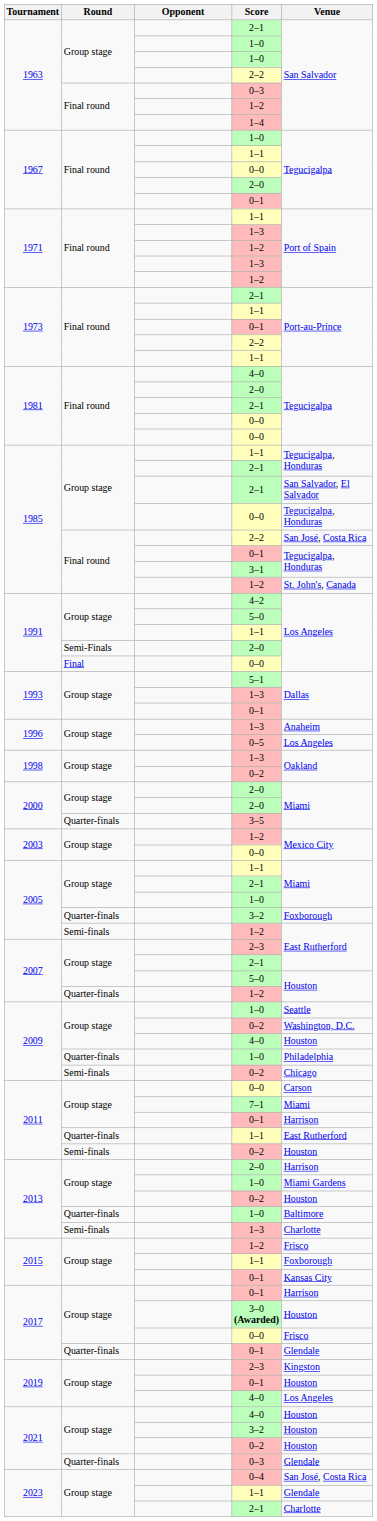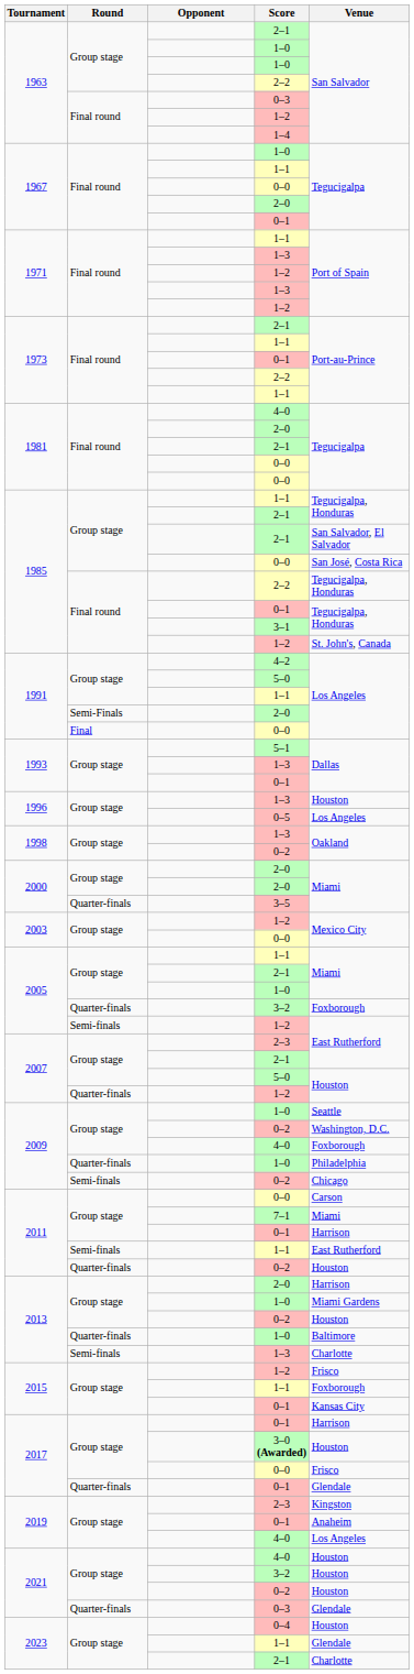 <table class="wikitable mw-collapsible mw-collapsed" style="text-align:left;">
 <tr>
 <th>Tournament</th>
 <th width=110>Round</th>
 <th width=150>Opponent</th>
 <th width=60>Score</th>
 <th width=140>Venue</th>
 </tr>
 <tr>
 <td rowspan="7" align=center> <a href='#'>1963</a></td>
 <td rowspan="4">Group stage</td>
 <td></td>
 <td align=center bgcolor="#bbffbb">2–1</td>
 <td rowspan=7><a href='#'>San Salvador</a></td>
 </tr>
 <tr>
 <td></td>
 <td align=center bgcolor="#bbffbb">1–0</td>
 </tr>
 <tr>
 <td></td>
 <td align=center bgcolor="#bbffbb">1–0</td>
 </tr>
 <tr>
 <td></td>
 <td align=center bgcolor="#ffffbb">2–2</td>
 </tr>
 <tr>
 <td rowspan=3>Final round</td>
 <td></td>
 <td align=center bgcolor="#ffbbbb">0–3</td>
 </tr>
 <tr>
 <td></td>
 <td align=center bgcolor="#ffbbbb">1–2</td>
 </tr>
 <tr>
 <td></td>
 <td align=center bgcolor="#ffbbbb">1–4</td>
 </tr>
 <tr>
 <td rowspan="5" align=center> <a href='#'>1967</a></td>
 <td rowspan="5">Final round</td>
 <td></td>
 <td align=center bgcolor="#bbffbb">1–0</td>
 <td rowspan=5><a href='#'>Tegucigalpa</a></td>
 </tr>
 <tr>
 <td></td>
 <td align=center bgcolor="#ffffbb">1–1</td>
 </tr>
 <tr>
 <td></td>
 <td align=center bgcolor="#ffffbb">0–0</td>
 </tr>
 <tr>
 <td></td>
 <td align=center bgcolor="#bbffbb">2–0</td>
 </tr>
 <tr>
 <td></td>
 <td align=center bgcolor="#ffbbbb">0–1</td>
 </tr>
 <tr>
 <td rowspan="5" align=center> <a href='#'>1971</a></td>
 <td rowspan="5">Final round</td>
 <td></td>
 <td align=center bgcolor="#ffffbb">1–1</td>
 <td rowspan=5><a href='#'>Port of Spain</a></td>
 </tr>
 <tr>
 <td></td>
 <td align=center bgcolor="#ffbbbb">1–3</td>
 </tr>
 <tr>
 <td></td>
 <td align=center bgcolor="#ffbbbb">1–2</td>
 </tr>
 <tr>
 <td></td>
 <td align=center bgcolor="#ffbbbb">1–3</td>
 </tr>
 <tr>
 <td></td>
 <td align=center bgcolor="#ffbbbb">1–2</td>
 </tr>
 <tr>
 <td rowspan="5" align=center> <a href='#'>1973</a></td>
 <td rowspan="5">Final round</td>
 <td></td>
 <td align=center bgcolor="#bbffbb">2–1</td>
 <td rowspan=5><a href='#'>Port-au-Prince</a></td>
 </tr>
 <tr>
 <td></td>
 <td align=center bgcolor="#ffffbb">1–1</td>
 </tr>
 <tr>
 <td></td>
 <td align=center bgcolor="#ffbbbb">0–1</td>
 </tr>
 <tr>
 <td></td>
 <td align=center bgcolor="#ffffbb">2–2</td>
 </tr>
 <tr>
 <td></td>
 <td align=center bgcolor="#ffffbb">1–1</td>
 </tr>
 <tr>
 <td rowspan="5" align=center> <a href='#'>1981</a></td>
 <td rowspan="5">Final round</td>
 <td></td>
 <td align=center bgcolor="#bbffbb">4–0</td>
 <td rowspan=5><a href='#'>Tegucigalpa</a></td>
 </tr>
 <tr>
 <td></td>
 <td align=center bgcolor="#bbffbb">2–0</td>
 </tr>
 <tr>
 <td></td>
 <td align=center bgcolor="#bbffbb">2–1</td>
 </tr>
 <tr>
 <td></td>
 <td align=center bgcolor="#ffffbb">0–0</td>
 </tr>
 <tr>
 <td></td>
 <td align=center bgcolor="#ffffbb">0–0</td>
 </tr>
 <tr>
 <td rowspan="8" align=center><a href='#'>1985</a></td>
 <td rowspan="4">Group stage</td>
 <td></td>
 <td align=center bgcolor="#ffffbb">1–1</td>
 <td rowspan=2><a href='#'>Tegucigalpa</a>, <a href='#'>Honduras</a></td>
 </tr>
 <tr>
 <td></td>
 <td align=center bgcolor="#bbffbb">2–1</td>
 </tr>
 <tr>
 <td></td>
 <td align=center bgcolor="#bbffbb">2–1</td>
 <td><a href='#'>San Salvador</a>, <a href='#'>El Salvador</a></td>
 </tr>
 <tr>
 <td></td>
 <td align=center bgcolor="#ffffbb">0–0</td>
-<td><a href='#'>Tegucigalpa</a>, <a href='#'>Honduras</a></td>
+<td><a href='#'>San José</a>, <a href='#'>Costa Rica</a></td>
 </tr>
 <tr>
 <td rowspan="4">Final round</td>
 <td></td>
 <td align=center bgcolor="#ffffbb">2–2</td>
-<td><a href='#'>San José</a>, <a href='#'>Costa Rica</a></td>
+<td><a href='#'>Tegucigalpa</a>, <a href='#'>Honduras</a></td>
 </tr>
 <tr>
 <td></td>
 <td align=center bgcolor="#ffbbbb">0–1</td>
 <td rowspan=2><a href='#'>Tegucigalpa</a>, <a href='#'>Honduras</a></td>
 </tr>
 <tr>
 <td></td>
 <td align=center bgcolor="#bbffbb">3–1</td>
 </tr>
 <tr>
 <td></td>
 <td align=center bgcolor="#ffbbbb">1–2</td>
 <td><a href='#'>St. John's</a>, <a href='#'>Canada</a></td>
 </tr>
 <tr>
 <td rowspan="5" align=center> <a href='#'>1991</a></td>
 <td rowspan="3">Group stage</td>
 <td></td>
 <td align=center bgcolor="#bbffbb">4–2</td>
 <td rowspan=5><a href='#'>Los Angeles</a></td>
 </tr>
 <tr>
 <td></td>
 <td align=center bgcolor="#bbffbb">5–0</td>
 </tr>
 <tr>
 <td></td>
 <td align=center bgcolor="#ffffbb">1–1</td>
 </tr>
 <tr>
 <td>Semi-Finals</td>
 <td></td>
 <td align=center bgcolor="#bbffbb">2–0</td>
 </tr>
 <tr>
 <td><a href='#'>Final</a></td>
 <td></td>
 <td align=center bgcolor="#ffffbb">0–0 </td>
 </tr>
 <tr>
 <td rowspan="3" align=center>  <a href='#'>1993</a></td>
 <td rowspan="3">Group stage</td>
 <td></td>
 <td align=center bgcolor="#bbffbb">5–1</td>
 <td rowspan=3><a href='#'>Dallas</a></td>
 </tr>
 <tr>
 <td></td>
 <td align=center bgcolor="#ffbbbb">1–3</td>
 </tr>
 <tr>
 <td></td>
 <td align=center bgcolor="#ffbbbb">0–1</td>
 </tr>
 <tr>
 <td rowspan="2" align=center> <a href='#'>1996</a></td>
 <td rowspan="2">Group stage</td>
 <td></td>
 <td align=center bgcolor="#ffbbbb">1–3</td>
-<td><a href='#'>Anaheim</a></td>
+<td><a href='#'>Houston</a></td>
 </tr>
 <tr>
 <td></td>
 <td align=center bgcolor="#ffbbbb">0–5</td>
 <td><a href='#'>Los Angeles</a></td>
 </tr>
 <tr>
 <td rowspan="2" align=center> <a href='#'>1998</a></td>
 <td rowspan="2">Group stage</td>
 <td></td>
 <td align=center bgcolor="#ffbbbb">1–3</td>
 <td rowspan=2><a href='#'>Oakland</a></td>
 </tr>
 <tr>
 <td></td>
 <td align=center bgcolor="#ffbbbb">0–2</td>
 </tr>
 <tr>
 <td rowspan="3" align=center> <a href='#'>2000</a></td>
 <td rowspan="2">Group stage</td>
 <td></td>
 <td align=center bgcolor="#bbffbb">2–0</td>
 <td rowspan=3><a href='#'>Miami</a></td>
 </tr>
 <tr>
 <td></td>
 <td align=center bgcolor="#bbffbb">2–0</td>
 </tr>
 <tr>
 <td>Quarter-finals</td>
 <td></td>
 <td align=center bgcolor="#ffbbbb">3–5</td>
 </tr>
 <tr>
 <td rowspan="2" align=center>  <a href='#'>2003</a></td>
 <td rowspan="2">Group stage</td>
 <td></td>
 <td align=center bgcolor="#ffbbbb">1–2</td>
 <td rowspan=2><a href='#'>Mexico City</a></td>
 </tr>
 <tr>
 <td></td>
 <td align=center bgcolor="#ffffbb">0–0</td>
 </tr>
 <tr>
 <td rowspan="5" align=center> <a href='#'>2005</a></td>
 <td rowspan="3">Group stage</td>
 <td></td>
 <td align=center bgcolor="#ffffbb">1–1</td>
 <td rowspan=3><a href='#'>Miami</a></td>
 </tr>
 <tr>
 <td></td>
 <td align=center bgcolor="#bbffbb">2–1</td>
 </tr>
 <tr>
 <td></td>
 <td align=center bgcolor="#bbffbb">1–0</td>
 </tr>
 <tr>
 <td>Quarter-finals</td>
 <td></td>
 <td align=center bgcolor="#bbffbb">3–2</td>
 <td><a href='#'>Foxborough</a></td>
 </tr>
 <tr>
 <td>Semi-finals</td>
 <td></td>
 <td align=center bgcolor="#ffbbbb">1–2</td>
 <td rowspan=3><a href='#'>East Rutherford</a></td>
 </tr>
 <tr>
 <td rowspan="4" align=center> <a href='#'>2007</a></td>
 <td rowspan="3">Group stage</td>
 <td></td>
 <td align=center bgcolor="#ffbbbb">2–3</td>
 </tr>
 <tr>
 <td></td>
 <td align=center bgcolor="#bbffbb">2–1</td>
 </tr>
 <tr>
 <td></td>
 <td align=center bgcolor="#bbffbb">5–0</td>
 <td rowspan=2><a href='#'>Houston</a></td>
 </tr>
 <tr>
 <td>Quarter-finals</td>
 <td></td>
 <td align=center bgcolor="#ffbbbb">1–2</td>
 </tr>
 <tr>
 <td rowspan="5" align=center> <a href='#'>2009</a></td>
 <td rowspan="3">Group stage</td>
 <td></td>
 <td align=center bgcolor="#bbffbb">1–0</td>
 <td><a href='#'>Seattle</a></td>
 </tr>
 <tr>
 <td></td>
 <td align=center bgcolor="#ffbbbb">0–2</td>
 <td><a href='#'>Washington, D.C.</a></td>
 </tr>
 <tr>
 <td></td>
 <td align=center bgcolor="#bbffbb">4–0</td>
-<td><a href='#'>Houston</a></td>
+<td><a href='#'>Foxborough</a></td>
 </tr>
 <tr>
 <td>Quarter-finals</td>
 <td></td>
 <td align=center bgcolor="#bbffbb">1–0</td>
 <td><a href='#'>Philadelphia</a></td>
 </tr>
 <tr>
 <td>Semi-finals</td>
 <td></td>
 <td align=center bgcolor="#ffbbbb">0–2</td>
 <td><a href='#'>Chicago</a></td>
 </tr>
 <tr>
 <td rowspan="5" align=center> <a href='#'>2011</a></td>
 <td rowspan="3">Group stage</td>
 <td></td>
 <td align=center bgcolor="#ffffbb">0–0</td>
 <td><a href='#'>Carson</a></td>
 </tr>
 <tr>
 <td></td>
 <td align=center bgcolor="#bbffbb">7–1</td>
 <td><a href='#'>Miami</a></td>
 </tr>
 <tr>
 <td></td>
 <td align=center bgcolor="#ffbbbb">0–1</td>
 <td><a href='#'>Harrison</a></td>
 </tr>
 <tr>
-<td>Quarter-finals</td>
+<td>Semi-finals</td>
 <td></td>
 <td align=center bgcolor="#ffffbb">1–1 </td>
 <td><a href='#'>East Rutherford</a></td>
 </tr>
 <tr>
-<td>Semi-finals</td>
+<td>Quarter-finals</td>
 <td></td>
 <td align=center bgcolor="#ffbbbb">0–2 </td>
 <td><a href='#'>Houston</a></td>
 </tr>
 <tr>
 <td rowspan="5" align=center> <a href='#'>2013</a></td>
 <td rowspan="3">Group stage</td>
 <td></td>
 <td align=center bgcolor="#bbffbb">2–0</td>
 <td><a href='#'>Harrison</a></td>
 </tr>
 <tr>
 <td></td>
 <td align=center bgcolor="#bbffbb">1–0</td>
 <td><a href='#'>Miami Gardens</a></td>
 </tr>
 <tr>
 <td></td>
 <td align=center bgcolor="#ffbbbb">0–2</td>
 <td><a href='#'>Houston</a></td>
 </tr>
 <tr>
 <td>Quarter-finals</td>
 <td></td>
 <td align=center bgcolor="#bbffbb">1–0</td>
 <td><a href='#'>Baltimore</a></td>
 </tr>
 <tr>
 <td>Semi-finals</td>
 <td></td>
 <td align=center bgcolor="#ffbbbb">1–3</td>
 <td><a href='#'>Charlotte</a></td>
 </tr>
 <tr>
 <td rowspan="3" align=center>  <a href='#'>2015</a></td>
 <td rowspan="3">Group stage</td>
 <td></td>
 <td align=center bgcolor="#ffbbbb">1–2</td>
 <td><a href='#'>Frisco</a></td>
 </tr>
 <tr>
 <td></td>
 <td align=center bgcolor="#ffffbb">1–1</td>
 <td><a href='#'>Foxborough</a></td>
 </tr>
 <tr>
 <td></td>
 <td align=center bgcolor="#ffbbbb">0–1</td>
 <td><a href='#'>Kansas City</a></td>
 </tr>
 <tr>
 <td rowspan="4" align=center> <a href='#'>2017</a></td>
 <td rowspan="3">Group stage</td>
 <td></td>
 <td align=center bgcolor="#ffbbbb">0–1</td>
 <td><a href='#'>Harrison</a></td>
 </tr>
 <tr>
 <td></td>
 <td align=center bgcolor="#bbffbb">3–0<br><strong>(Awarded)</strong><br></td>
 <td><a href='#'>Houston</a></td>
 </tr>
 <tr>
 <td></td>
 <td align=center bgcolor="#ffffbb">0–0</td>
 <td><a href='#'>Frisco</a></td>
 </tr>
 <tr>
 <td>Quarter-finals</td>
 <td></td>
 <td align=center bgcolor="#ffbbbb">0–1</td>
 <td><a href='#'>Glendale</a></td>
 </tr>
 <tr>
 <td rowspan="3" align=center> <a href='#'>2019</a></td>
 <td rowspan="3">Group stage</td>
 <td></td>
 <td align=center bgcolor="#ffbbbb">2–3</td>
 <td><a href='#'>Kingston</a></td>
 </tr>
 <tr>
 <td></td>
 <td align=center bgcolor="#ffbbbb">0–1</td>
-<td><a href='#'>Houston</a></td>
+<td><a href='#'>Anaheim</a></td>
 </tr>
 <tr>
 <td></td>
 <td align=center bgcolor="#bbffbb">4–0</td>
 <td><a href='#'>Los Angeles</a></td>
 </tr>
 <tr>
 <td rowspan="4" align=center> <a href='#'>2021</a></td>
 <td rowspan="3">Group stage</td>
 <td></td>
 <td align=center bgcolor="#bbffbb">4–0</td>
 <td><a href='#'>Houston</a></td>
 </tr>
 <tr>
 <td></td>
 <td align=center bgcolor="#bbffbb">3–2</td>
 <td><a href='#'>Houston</a></td>
 </tr>
 <tr>
 <td></td>
 <td align=center bgcolor="#ffbbbb">0–2</td>
 <td><a href='#'>Houston</a></td>
 </tr>
 <tr>
 <td>Quarter-finals</td>
 <td></td>
 <td align=center bgcolor="#ffbbbb">0–3</td>
 <td><a href='#'>Glendale</a></td>
 </tr>
 <tr>
 <td rowspan="3" align=center>  <a href='#'>2023</a></td>
 <td rowspan="3">Group stage</td>
 <td></td>
 <td align=center bgcolor="#ffbbbb">0–4</td>
-<td><a href='#'>San José</a>, <a href='#'>Costa Rica</a></td>
+<td><a href='#'>Houston</a></td>
 </tr>
 <tr>
 <td></td>
 <td align=center bgcolor="#ffffbb">1–1</td>
 <td><a href='#'>Glendale</a></td>
 </tr>
 <tr>
 <td></td>
 <td align=center bgcolor="#bbffbb">2–1</td>
 <td><a href='#'>Charlotte</a></td>
 </tr>
 </table>
